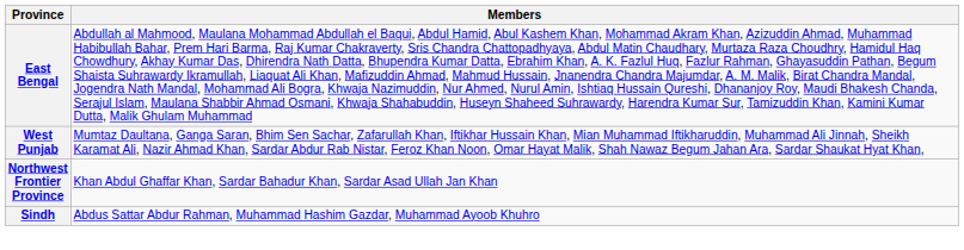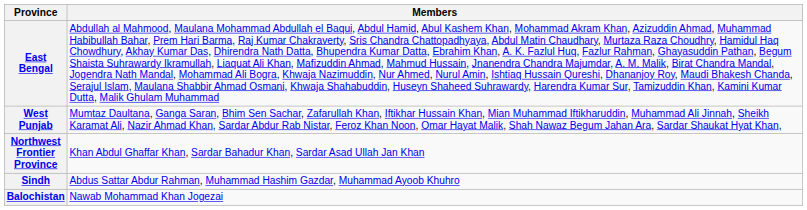 <table class="wikitable">
 <tr>
 <th>Province</th>
 <th>Members</th>
 </tr>
 <tr>
 <th><a href='#'>East Bengal</a></th>
 <td><a href='#'>Abdullah al Mahmood</a>, <a href='#'>Maulana Mohammad Abdullah el Baqui</a>, <a href='#'>Abdul Hamid</a>, <a href='#'>Abul Kashem Khan</a>, <a href='#'>Mohammad Akram Khan</a>, <a href='#'>Azizuddin Ahmad</a>, <a href='#'>Muhammad Habibullah Bahar</a>, <a href='#'>Prem Hari Barma</a>, <a href='#'>Raj Kumar Chakraverty</a>, <a href='#'>Sris Chandra Chattopadhyaya</a>, <a href='#'>Abdul Matin Chaudhary</a>, <a href='#'>Murtaza Raza Choudhry</a>, <a href='#'>Hamidul Haq Chowdhury</a>, <a href='#'>Akhay Kumar Das</a>, <a href='#'>Dhirendra Nath Datta</a>, <a href='#'>Bhupendra Kumar Datta</a>, <a href='#'>Ebrahim Khan</a>, <a href='#'>A. K. Fazlul Huq</a>, <a href='#'>Fazlur Rahman</a>, <a href='#'>Ghayasuddin Pathan</a>, <a href='#'>Begum Shaista Suhrawardy Ikramullah</a>, <a href='#'>Liaquat Ali Khan</a>, <a href='#'>Mafizuddin Ahmad</a>, <a href='#'>Mahmud Hussain</a>, <a href='#'>Jnanendra Chandra Majumdar</a>, <a href='#'>A. M. Malik</a>, <a href='#'>Birat Chandra Mandal</a>, <a href='#'>Jogendra Nath Mandal</a>, <a href='#'>Mohammad Ali Bogra</a>, <a href='#'>Khwaja Nazimuddin</a>, <a href='#'>Nur Ahmed</a>, <a href='#'>Nurul Amin</a>, <a href='#'>Ishtiaq Hussain Qureshi</a>, <a href='#'>Dhananjoy Roy</a>, <a href='#'>Maudi Bhakesh Chanda</a>, <a href='#'>Serajul Islam</a>, <a href='#'>Maulana Shabbir Ahmad Osmani</a>, <a href='#'>Khwaja Shahabuddin</a>, <a href='#'>Huseyn Shaheed Suhrawardy</a>, <a href='#'>Harendra Kumar Sur</a>, <a href='#'>Tamizuddin Khan</a>, <a href='#'>Kamini Kumar Dutta</a>, <a href='#'>Malik Ghulam Muhammad</a></td>
 </tr>
 <tr>
 <th><a href='#'>West Punjab</a></th>
 <td><a href='#'>Mumtaz Daultana</a>, <a href='#'>Ganga Saran</a>, <a href='#'>Bhim Sen Sachar</a>, <a href='#'>Zafarullah Khan</a>, <a href='#'>Iftikhar Hussain Khan</a>, <a href='#'>Mian Muhammad Iftikharuddin</a>, <a href='#'>Muhammad Ali Jinnah</a>, <a href='#'>Sheikh Karamat Ali</a>, <a href='#'>Nazir Ahmad Khan</a>, <a href='#'>Sardar Abdur Rab Nistar</a>, <a href='#'>Feroz Khan Noon</a>, <a href='#'>Omar Hayat Malik</a>, <a href='#'>Shah Nawaz Begum Jahan Ara</a>, <a href='#'>Sardar Shaukat Hyat Khan</a>,</td>
 </tr>
 <tr>
 <th style="width: 50px;"><a href='#'>Northwest Frontier Province</a></th>
 <td><a href='#'>Khan Abdul Ghaffar Khan</a>, <a href='#'>Sardar Bahadur Khan</a>, <a href='#'>Sardar Asad Ullah Jan Khan</a></td>
 </tr>
 <tr>
 <th><a href='#'>Sindh</a></th>
 <td><a href='#'>Abdus Sattar Abdur Rahman</a>, <a href='#'>Muhammad Hashim Gazdar</a>, <a href='#'>Muhammad Ayoob Khuhro</a></td>
 </tr>
+<tr>
+<th><a href='#'>Balochistan</a></th>
+<td><a href='#'>Nawab Mohammad Khan Jogezai</a></td>
+</tr>
 </table>
